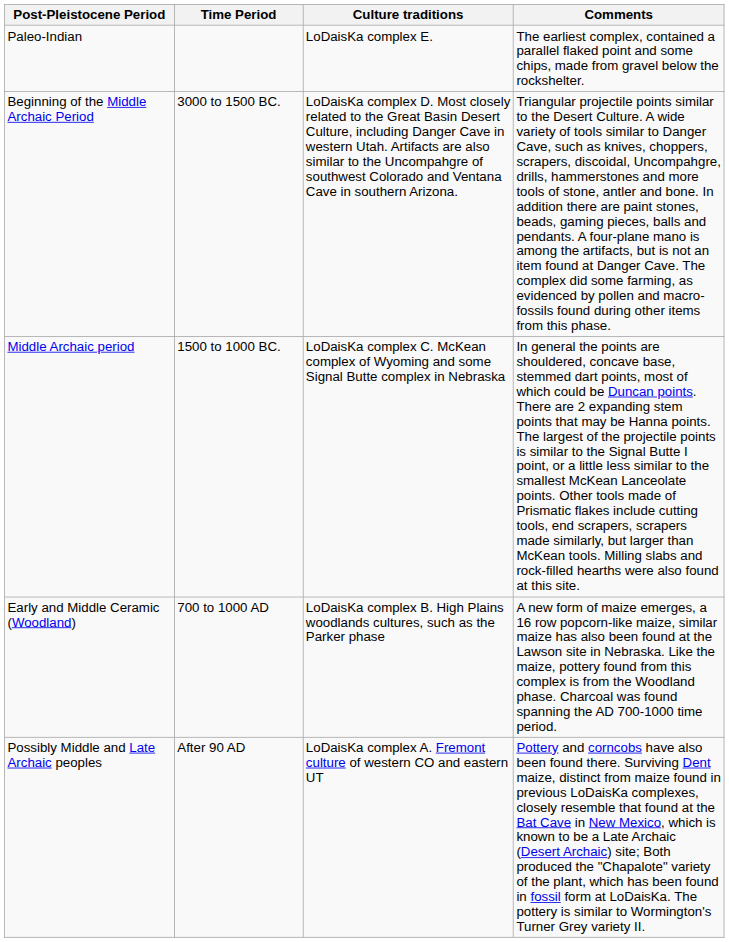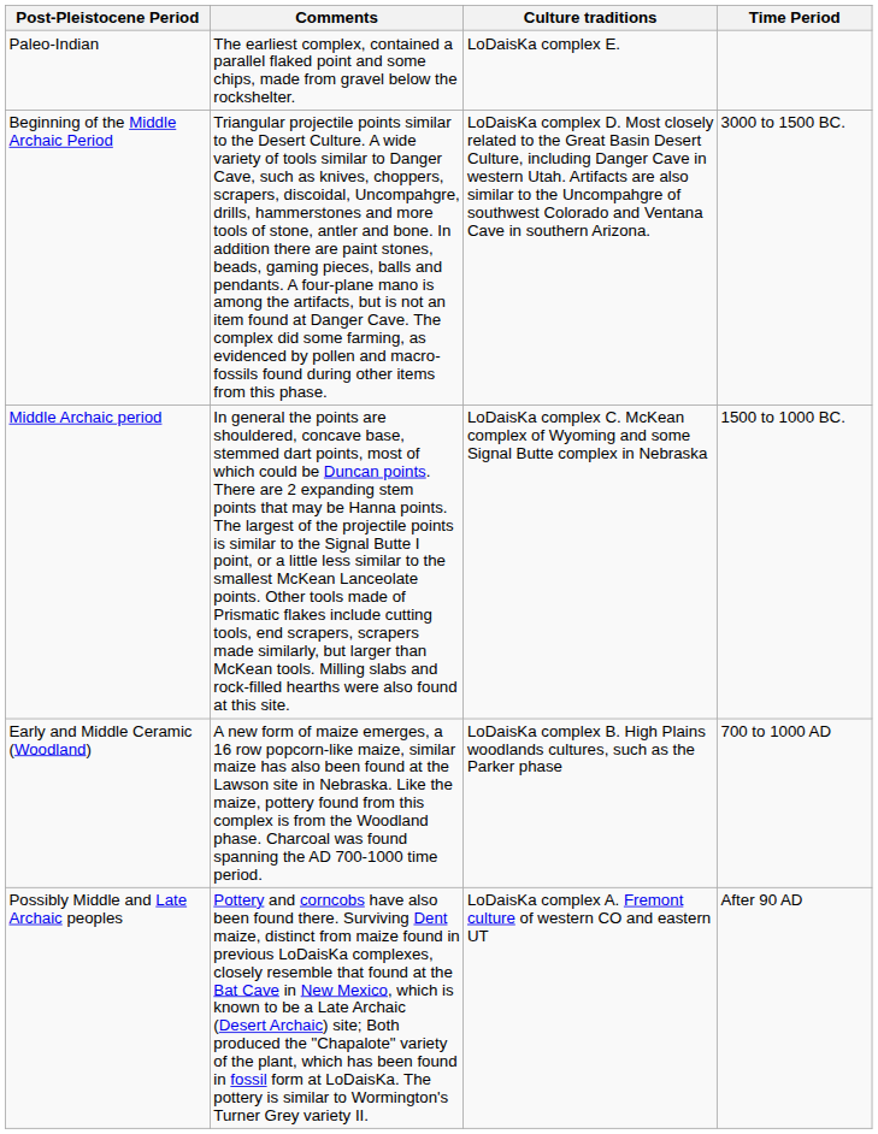 <table class="wikitable">
 <tr>
 <th scope="col" width="200">Post-Pleistocene Period</th>
+<th scope="col" width="250">Comments</th>
+<th scope="col" width="250">Culture traditions</th>
 <th scope="col" width="150">Time Period</th>
-<th scope="col" width="250">Culture traditions</th>
-<th scope="col" width="250">Comments</th>
 </tr>
 <tr valign="top">
 <td>Paleo-Indian</td>
+<td>The earliest complex, contained a parallel flaked point and some chips, made from gravel below the rockshelter.</td>
+<td>LoDaisKa complex E.</td>
 <td></td>
-<td>LoDaisKa complex E.</td>
-<td>The earliest complex, contained a parallel flaked point and some chips, made from gravel below the rockshelter.</td>
 </tr>
 <tr valign="top">
 <td>Beginning of the <a href='#'>Middle Archaic Period</a></td>
+<td>Triangular projectile points similar to the Desert Culture.  A wide variety of tools similar to Danger Cave, such as knives, choppers, scrapers, discoidal, Uncompahgre, drills, hammerstones and more tools of stone, antler and bone.  In addition there are paint stones, beads, gaming pieces, balls and pendants.  A four-plane mano is among the artifacts, but is not an item found at Danger Cave.  The complex did some farming, as evidenced by pollen and macro-fossils found during other items from this phase.</td>
+<td>LoDaisKa complex D. Most closely related to the Great Basin Desert Culture, including Danger Cave in western Utah.  Artifacts are also similar to the Uncompahgre of southwest Colorado and Ventana Cave in southern Arizona.</td>
 <td>3000 to 1500 BC.</td>
-<td>LoDaisKa complex D. Most closely related to the Great Basin Desert Culture, including Danger Cave in western Utah.  Artifacts are also similar to the Uncompahgre of southwest Colorado and Ventana Cave in southern Arizona.</td>
-<td>Triangular projectile points similar to the Desert Culture.  A wide variety of tools similar to Danger Cave, such as knives, choppers, scrapers, discoidal, Uncompahgre, drills, hammerstones and more tools of stone, antler and bone.  In addition there are paint stones, beads, gaming pieces, balls and pendants.  A four-plane mano is among the artifacts, but is not an item found at Danger Cave.  The complex did some farming, as evidenced by pollen and macro-fossils found during other items from this phase.</td>
 </tr>
 <tr valign="top">
 <td><a href='#'>Middle Archaic period</a></td>
+<td>In general the points are shouldered, concave base, stemmed dart points, most of which could be <a href='#'>Duncan points</a>.  There are 2 expanding stem points that may be Hanna points.  The largest of the projectile points is similar to the Signal Butte I point, or a little less similar to the smallest McKean Lanceolate points.  Other tools made of Prismatic flakes include cutting tools, end scrapers, scrapers made similarly, but larger than McKean tools. Milling slabs and rock-filled hearths were also found at this site.</td>
+<td>LoDaisKa complex C. McKean complex of Wyoming and some Signal Butte complex in Nebraska</td>
 <td>1500 to 1000 BC.</td>
-<td>LoDaisKa complex C. McKean complex of Wyoming and some Signal Butte complex in Nebraska</td>
-<td>In general the points are shouldered, concave base, stemmed dart points, most of which could be <a href='#'>Duncan points</a>.  There are 2 expanding stem points that may be Hanna points.  The largest of the projectile points is similar to the Signal Butte I point, or a little less similar to the smallest McKean Lanceolate points.  Other tools made of Prismatic flakes include cutting tools, end scrapers, scrapers made similarly, but larger than McKean tools. Milling slabs and rock-filled hearths were also found at this site.</td>
 </tr>
 <tr valign="top">
 <td>Early and Middle Ceramic (<a href='#'>Woodland</a>)</td>
+<td>A new form of maize emerges, a 16 row popcorn-like maize, similar maize has also been found at the Lawson site in Nebraska.  Like the maize, pottery found from this complex is from the Woodland phase. Charcoal was found spanning the AD 700-1000 time period.</td>
+<td>LoDaisKa complex B. High Plains woodlands cultures, such as the Parker phase</td>
 <td>700 to 1000 AD</td>
-<td>LoDaisKa complex B. High Plains woodlands cultures, such as the Parker phase</td>
-<td>A new form of maize emerges, a 16 row popcorn-like maize, similar maize has also been found at the Lawson site in Nebraska.  Like the maize, pottery found from this complex is from the Woodland phase. Charcoal was found spanning the AD 700-1000 time period.</td>
 </tr>
 <tr valign="top">
 <td>Possibly Middle and <a href='#'>Late Archaic</a> peoples</td>
+<td><a href='#'>Pottery</a> and <a href='#'>corncobs</a> have also been found there. Surviving <a href='#'>Dent</a> maize, distinct from maize found in previous LoDaisKa complexes, closely resemble that found at the <a href='#'>Bat Cave</a> in <a href='#'>New Mexico</a>, which is known to be a Late Archaic (<a href='#'>Desert Archaic</a>) site; Both produced the "Chapalote" variety of the plant, which has been found in <a href='#'>fossil</a> form at LoDaisKa.  The pottery is similar to Wormington's Turner Grey variety II.</td>
+<td>LoDaisKa complex A. <a href='#'>Fremont culture</a> of western CO and eastern UT</td>
 <td>After 90 AD</td>
-<td>LoDaisKa complex A. <a href='#'>Fremont culture</a> of western CO and eastern UT</td>
-<td><a href='#'>Pottery</a> and <a href='#'>corncobs</a> have also been found there. Surviving <a href='#'>Dent</a> maize, distinct from maize found in previous LoDaisKa complexes, closely resemble that found at the <a href='#'>Bat Cave</a> in <a href='#'>New Mexico</a>, which is known to be a Late Archaic (<a href='#'>Desert Archaic</a>) site; Both produced the "Chapalote" variety of the plant, which has been found in <a href='#'>fossil</a> form at LoDaisKa.  The pottery is similar to Wormington's Turner Grey variety II.</td>
 </tr>
 </table>
